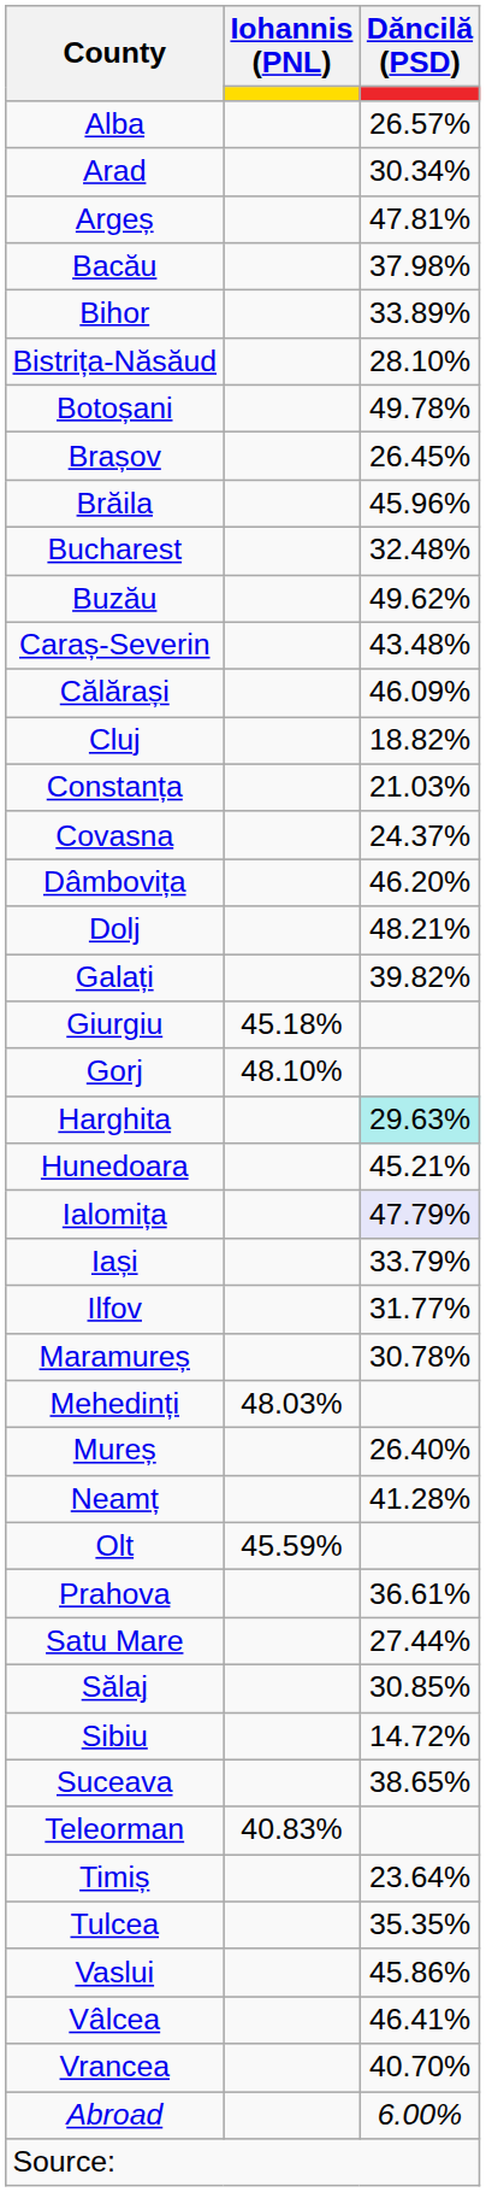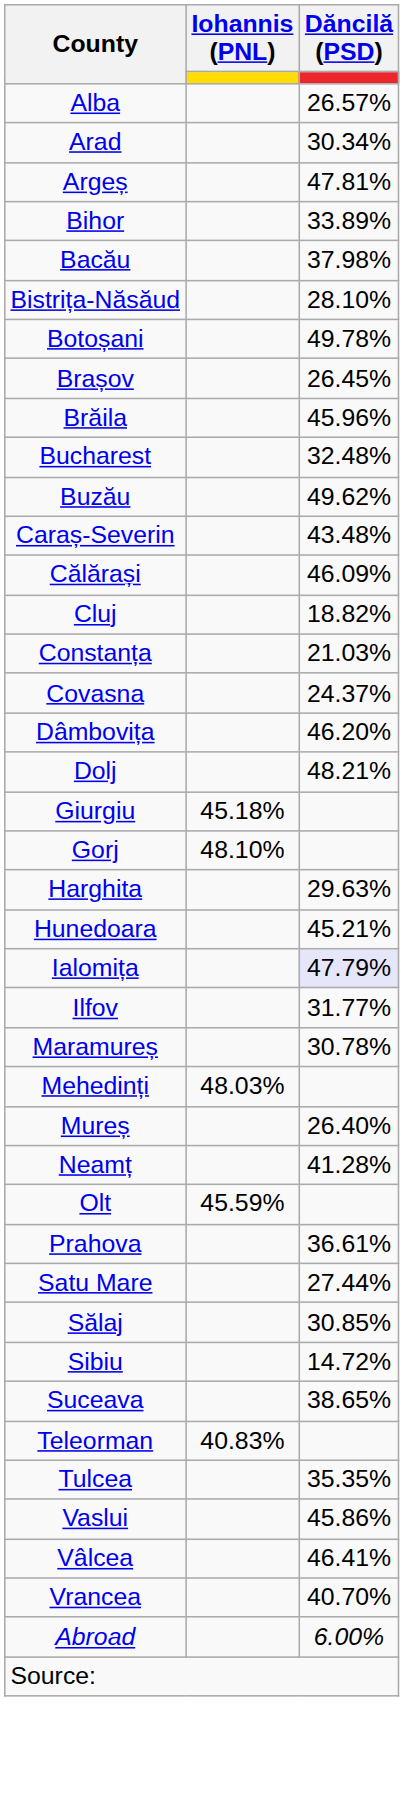 <table class="wikitable sortable" style="text-align:center;">
 <tr>
 <th rowspan="2">County</th>
 <th><a href='#'>Iohannis</a><br>(<a href='#'>PNL</a>)</th>
 <th><a href='#'>Dăncilă</a><br>(<a href='#'>PSD</a>)</th>
 </tr>
 <tr>
 <th style="background:#fd0;"></th>
 <th style="background:#ed262b;"></th>
 </tr>
 <tr>
 <td><a href='#'>Alba</a></td>
 <td></td>
 <td>26.57%</td>
 </tr>
 <tr>
 <td><a href='#'>Arad</a></td>
 <td></td>
 <td>30.34%</td>
 </tr>
 <tr>
 <td><a href='#'>Argeș</a></td>
 <td></td>
 <td>47.81%</td>
 </tr>
 <tr>
+<td><a href='#'>Bihor</a></td>
+<td></td>
+<td>33.89%</td>
+</tr>
+<tr>
 <td><a href='#'>Bacău</a></td>
 <td></td>
 <td>37.98%</td>
-</tr>
-<tr>
-<td><a href='#'>Bihor</a></td>
-<td></td>
-<td>33.89%</td>
 </tr>
 <tr>
 <td><a href='#'>Bistrița-Năsăud</a></td>
 <td></td>
 <td>28.10%</td>
 </tr>
 <tr>
 <td><a href='#'>Botoșani</a></td>
 <td></td>
 <td>49.78%</td>
 </tr>
 <tr>
 <td><a href='#'>Brașov</a></td>
 <td></td>
 <td>26.45%</td>
 </tr>
 <tr>
 <td><a href='#'>Brăila</a></td>
 <td></td>
 <td>45.96%</td>
 </tr>
 <tr>
 <td><a href='#'>Bucharest</a></td>
 <td></td>
 <td>32.48%</td>
 </tr>
 <tr>
 <td><a href='#'>Buzău</a></td>
 <td></td>
 <td>49.62%</td>
 </tr>
 <tr>
 <td><a href='#'>Caraș-Severin</a></td>
 <td></td>
 <td>43.48%</td>
 </tr>
 <tr>
 <td><a href='#'>Călărași</a></td>
 <td></td>
 <td>46.09%</td>
 </tr>
 <tr>
 <td><a href='#'>Cluj</a></td>
 <td></td>
 <td>18.82%</td>
 </tr>
 <tr>
 <td><a href='#'>Constanța</a></td>
 <td></td>
 <td>21.03%</td>
 </tr>
 <tr>
 <td><a href='#'>Covasna</a></td>
 <td></td>
 <td>24.37%</td>
 </tr>
 <tr>
 <td><a href='#'>Dâmbovița</a></td>
 <td></td>
 <td>46.20%</td>
 </tr>
 <tr>
 <td><a href='#'>Dolj</a></td>
 <td></td>
 <td>48.21%</td>
 </tr>
 <tr>
-<td><a href='#'>Galați</a></td>
-<td></td>
-<td>39.82%</td>
-</tr>
-<tr>
 <td><a href='#'>Giurgiu</a></td>
 <td>45.18%</td>
 <td></td>
 </tr>
 <tr>
 <td><a href='#'>Gorj</a></td>
 <td>48.10%</td>
 <td></td>
 </tr>
 <tr>
 <td><a href='#'>Harghita</a></td>
 <td></td>
-<td style="background: paleturquoise;">29.63%</td>
+<td>29.63%</td>
 </tr>
 <tr>
 <td><a href='#'>Hunedoara</a></td>
 <td></td>
 <td>45.21%</td>
 </tr>
 <tr>
 <td><a href='#'>Ialomița</a></td>
 <td></td>
 <td style="background: lavender;">47.79%</td>
-</tr>
-<tr>
-<td><a href='#'>Iași</a></td>
-<td></td>
-<td>33.79%</td>
 </tr>
 <tr>
 <td><a href='#'>Ilfov</a></td>
 <td></td>
 <td>31.77%</td>
 </tr>
 <tr>
 <td><a href='#'>Maramureș</a></td>
 <td></td>
 <td>30.78%</td>
 </tr>
 <tr>
 <td><a href='#'>Mehedinți</a></td>
 <td>48.03%</td>
 <td></td>
 </tr>
 <tr>
 <td><a href='#'>Mureș</a></td>
 <td></td>
 <td>26.40%</td>
 </tr>
 <tr>
 <td><a href='#'>Neamț</a></td>
 <td></td>
 <td>41.28%</td>
 </tr>
 <tr>
 <td><a href='#'>Olt</a></td>
 <td>45.59%</td>
 <td></td>
 </tr>
 <tr>
 <td><a href='#'>Prahova</a></td>
 <td></td>
 <td>36.61%</td>
 </tr>
 <tr>
 <td><a href='#'>Satu Mare</a></td>
 <td></td>
 <td>27.44%</td>
 </tr>
 <tr>
 <td><a href='#'>Sălaj</a></td>
 <td></td>
 <td>30.85%</td>
 </tr>
 <tr>
 <td><a href='#'>Sibiu</a></td>
 <td></td>
 <td>14.72%</td>
 </tr>
 <tr>
 <td><a href='#'>Suceava</a></td>
 <td></td>
 <td>38.65%</td>
 </tr>
 <tr>
 <td><a href='#'>Teleorman</a></td>
 <td>40.83%</td>
 <td></td>
 </tr>
 <tr>
-<td><a href='#'>Timiș</a></td>
-<td></td>
-<td>23.64%</td>
-</tr>
-<tr>
 <td><a href='#'>Tulcea</a></td>
 <td></td>
 <td>35.35%</td>
 </tr>
 <tr>
 <td><a href='#'>Vaslui</a></td>
 <td></td>
 <td>45.86%</td>
 </tr>
 <tr>
 <td><a href='#'>Vâlcea</a></td>
 <td></td>
 <td>46.41%</td>
 </tr>
 <tr>
 <td><a href='#'>Vrancea</a></td>
 <td></td>
 <td>40.70%</td>
 </tr>
 <tr>
 <td><em><a href='#'>Abroad</a></em></td>
 <td></td>
 <td><em>6.00%</em></td>
 </tr>
 <tr class=sortbottom>
 <td align=left colspan=3>Source: </td>
 </tr>
 </table>
